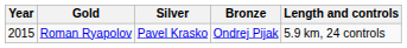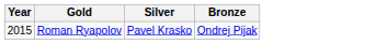 <table class="wikitable">
 <tr>
 <th>Year</th>
 <th>Gold</th>
 <th>Silver</th>
 <th>Bronze</th>
-<th>Length and controls</th>
 </tr>
 <tr>
 <td>2015</td>
 <td> <a href='#'>Roman Ryapolov</a></td>
 <td> <a href='#'>Pavel Krasko</a></td>
 <td> <a href='#'>Ondrej Pijak</a></td>
-<td>5.9 km, 24 controls</td>
 </tr>
 </table>
